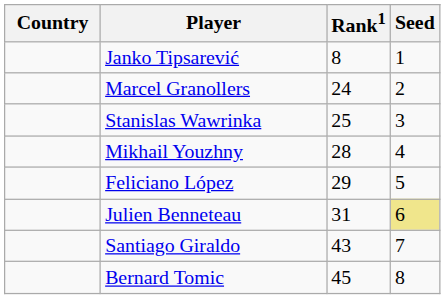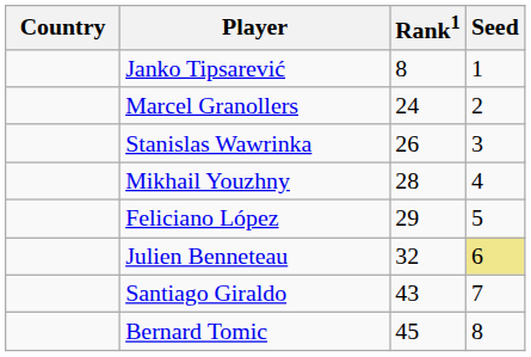 <table class="sortable wikitable">
 <tr>
 <th width="70">Country</th>
 <th width="175">Player</th>
 <th>Rank<sup>1</sup></th>
 <th>Seed</th>
 </tr>
 <tr>
 <td></td>
 <td><a href='#'>Janko Tipsarević</a></td>
 <td>8</td>
 <td>1</td>
 </tr>
 <tr>
 <td></td>
 <td><a href='#'>Marcel Granollers</a></td>
 <td>24</td>
 <td>2</td>
 </tr>
 <tr>
 <td></td>
 <td><a href='#'>Stanislas Wawrinka</a></td>
-<td>25</td>
+<td>26</td>
 <td>3</td>
 </tr>
 <tr>
 <td></td>
 <td><a href='#'>Mikhail Youzhny</a></td>
 <td>28</td>
 <td>4</td>
 </tr>
 <tr>
 <td></td>
 <td><a href='#'>Feliciano López</a></td>
 <td>29</td>
 <td>5</td>
 </tr>
 <tr>
 <td></td>
 <td><a href='#'>Julien Benneteau</a></td>
-<td>31</td>
+<td>32</td>
 <td style="background: khaki;">6</td>
 </tr>
 <tr>
 <td></td>
 <td><a href='#'>Santiago Giraldo</a></td>
 <td>43</td>
 <td>7</td>
 </tr>
 <tr>
 <td></td>
 <td><a href='#'>Bernard Tomic</a></td>
 <td>45</td>
 <td>8</td>
 </tr>
 </table>
